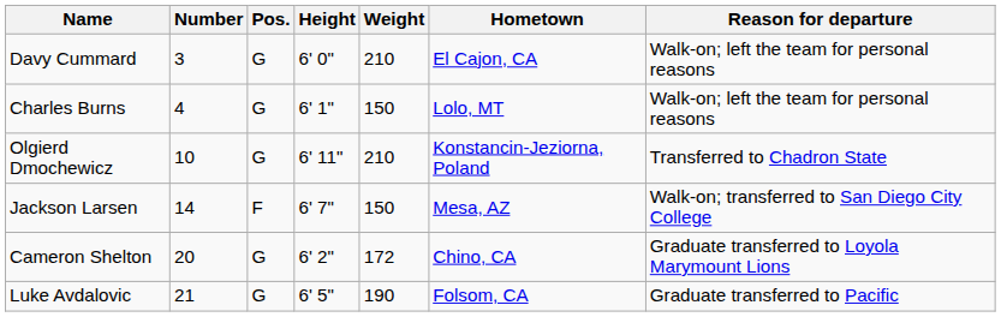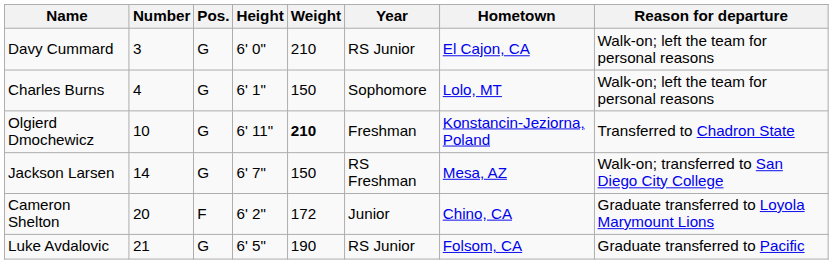 <table class="wikitable sortable" border="1">
 <tr>
 <th>Name</th>
 <th>Number</th>
 <th>Pos.</th>
 <th>Height</th>
 <th>Weight</th>
+<th>Year</th>
 <th>Hometown</th>
 <th class="unsortable">Reason for departure</th>
 </tr>
 <tr>
 <td>Davy Cummard</td>
 <td>3</td>
 <td>G</td>
 <td>6' 0"</td>
 <td>210</td>
+<td>RS Junior</td>
 <td><a href='#'>El Cajon, CA</a></td>
 <td>Walk-on; left the team for personal reasons</td>
 </tr>
 <tr>
 <td>Charles Burns</td>
 <td>4</td>
 <td>G</td>
 <td>6' 1"</td>
 <td>150</td>
+<td>Sophomore</td>
 <td><a href='#'>Lolo, MT</a></td>
 <td>Walk-on; left the team for personal reasons</td>
 </tr>
 <tr>
 <td>Olgierd Dmochewicz</td>
 <td>10</td>
 <td>G</td>
 <td>6' 11"</td>
-<td>210</td>
+<td><strong>210</strong></td>
+<td>Freshman</td>
 <td><a href='#'>Konstancin-Jeziorna, Poland</a></td>
 <td>Transferred to <a href='#'>Chadron State</a></td>
 </tr>
 <tr>
 <td>Jackson Larsen</td>
 <td>14</td>
-<td>F</td>
+<td>G</td>
 <td>6' 7"</td>
 <td>150</td>
+<td>RS Freshman</td>
 <td><a href='#'>Mesa, AZ</a></td>
 <td>Walk-on; transferred to <a href='#'>San Diego City College</a></td>
 </tr>
 <tr>
 <td>Cameron Shelton</td>
 <td>20</td>
-<td>G</td>
+<td>F</td>
 <td>6' 2"</td>
 <td>172</td>
+<td>Junior</td>
 <td><a href='#'>Chino, CA</a></td>
 <td>Graduate transferred to <a href='#'>Loyola Marymount Lions</a></td>
 </tr>
 <tr>
 <td>Luke Avdalovic</td>
 <td>21</td>
 <td>G</td>
 <td>6' 5"</td>
 <td>190</td>
+<td>RS Junior</td>
 <td><a href='#'>Folsom, CA</a></td>
 <td>Graduate transferred to <a href='#'>Pacific</a></td>
 </tr>
 </table>
